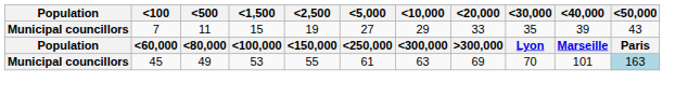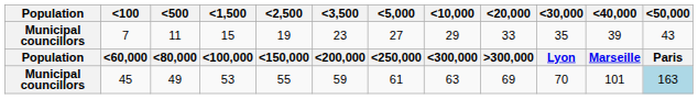 <table class="wikitable" style="text-align:center;font-size:95%;line-height:14px;">
 <tr>
 <th>Population</th>
 <th><100</th>
 <th><500</th>
 <th><1,500</th>
 <th><2,500</th>
+<th><3,500</th>
 <th><5,000</th>
 <th><10,000</th>
 <th><20,000</th>
 <th><30,000</th>
 <th><40,000</th>
 <th><50,000</th>
 </tr>
 <tr>
 <th>Municipal councillors</th>
 <td>7</td>
 <td>11</td>
 <td>15</td>
 <td>19</td>
+<td>23</td>
 <td>27</td>
 <td>29</td>
 <td>33</td>
 <td>35</td>
 <td>39</td>
 <td>43</td>
 </tr>
 <tr>
 <th>Population</th>
 <th><60,000</th>
 <th><80,000</th>
 <th><100,000</th>
 <th><150,000</th>
+<th><200,000</th>
 <th><250,000</th>
 <th><300,000</th>
 <th>>300,000</th>
 <th><a href='#'>Lyon</a></th>
 <th><a href='#'>Marseille</a></th>
 <th>Paris</th>
 </tr>
 <tr>
 <th>Municipal councillors</th>
 <td>45</td>
 <td>49</td>
 <td>53</td>
 <td>55</td>
+<td>59</td>
 <td>61</td>
 <td>63</td>
 <td>69</td>
 <td>70</td>
 <td>101</td>
 <td style="background: lightblue;">163</td>
 </tr>
 </table>
